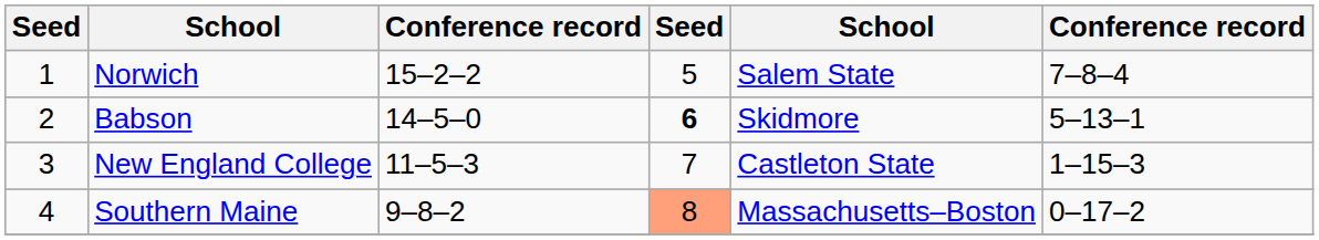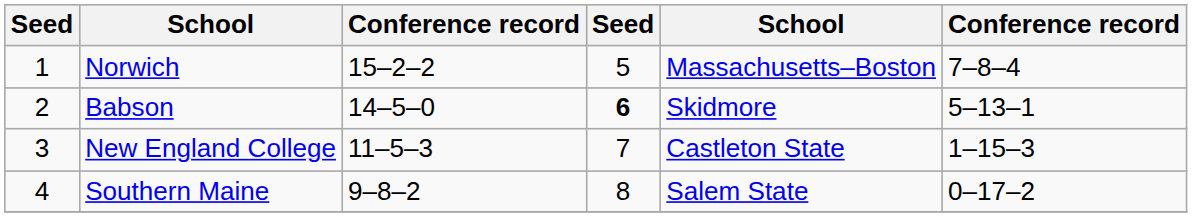 <table class="wikitable">
 <tr>
 <th>Seed</th>
 <th>School</th>
 <th>Conference record</th>
 <th>Seed</th>
 <th>School</th>
 <th>Conference record</th>
 </tr>
 <tr>
 <td align=center>1</td>
 <td><a href='#'>Norwich</a></td>
 <td>15–2–2</td>
 <td align=center>5</td>
-<td><a href='#'>Salem State</a></td>
+<td><a href='#'>Massachusetts–Boston</a></td>
 <td>7–8–4</td>
 </tr>
 <tr>
 <td align=center>2</td>
 <td><a href='#'>Babson</a></td>
 <td>14–5–0</td>
 <td align=center><strong>6</strong></td>
 <td><a href='#'>Skidmore</a></td>
 <td>5–13–1</td>
 </tr>
 <tr>
 <td align=center>3</td>
 <td><a href='#'>New England College</a></td>
 <td>11–5–3</td>
 <td align=center>7</td>
 <td><a href='#'>Castleton State</a></td>
 <td>1–15–3</td>
 </tr>
 <tr>
 <td align=center>4</td>
 <td><a href='#'>Southern Maine</a></td>
 <td>9–8–2</td>
-<td align=center style="background: lightsalmon;">8</td>
-<td><a href='#'>Massachusetts–Boston</a></td>
+<td align=center>8</td>
+<td><a href='#'>Salem State</a></td>
 <td>0–17–2</td>
 </tr>
 <tr>
 </tr>
 </table>
